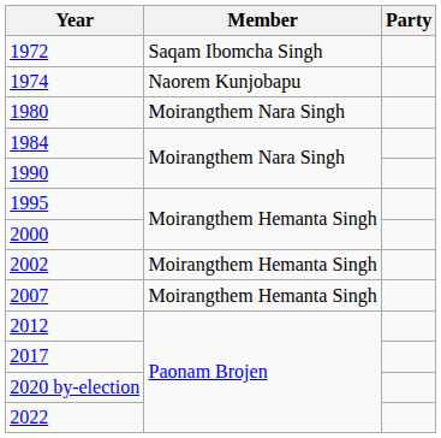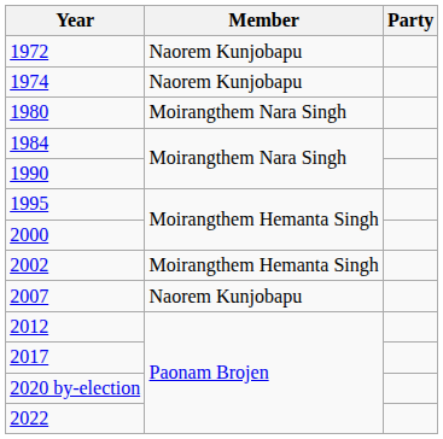 <table class="wikitable sortable">
 <tr>
 <th>Year</th>
 <th>Member</th>
 <th colspan="2">Party</th>
 </tr>
 <tr>
 <td><a href='#'>1972</a></td>
-<td>Saqam Ibomcha Singh</td>
+<td>Naorem Kunjobapu</td>
 <td></td>
 </tr>
 <tr>
 <td><a href='#'>1974</a></td>
 <td>Naorem Kunjobapu</td>
 <td></td>
 </tr>
 <tr>
 <td><a href='#'>1980</a></td>
 <td>Moirangthem Nara Singh</td>
 </tr>
 <tr>
 <td><a href='#'>1984</a></td>
 <td rowspan=2>Moirangthem Nara Singh</td>
 <td></td>
 </tr>
 <tr>
 <td><a href='#'>1990</a></td>
 </tr>
 <tr>
 <td><a href='#'>1995</a></td>
 <td rowspan=2>Moirangthem Hemanta Singh</td>
 <td></td>
 </tr>
 <tr>
 <td><a href='#'>2000</a></td>
 <td></td>
 </tr>
 <tr>
 <td><a href='#'>2002</a></td>
 <td>Moirangthem Hemanta Singh</td>
 <td></td>
 </tr>
 <tr>
 <td><a href='#'>2007</a></td>
-<td>Moirangthem Hemanta Singh</td>
+<td>Naorem Kunjobapu</td>
 <td></td>
 </tr>
 <tr>
 <td><a href='#'>2012</a></td>
 <td rowspan=4><a href='#'>Paonam Brojen</a></td>
 <td></td>
 </tr>
 <tr>
 <td><a href='#'>2017</a></td>
 <td></td>
 </tr>
 <tr>
 <td><a href='#'>2020 by-election</a></td>
 <td></td>
 </tr>
 <tr>
 <td><a href='#'>2022</a></td>
 </tr>
 </table>
